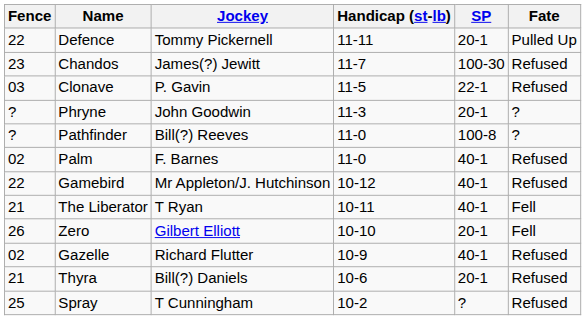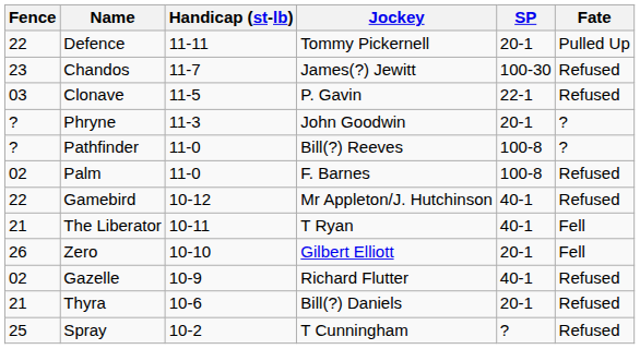 <table class="wikitable sortable">
 <tr>
 <th>Fence</th>
 <th>Name</th>
+<th>Handicap (<a href='#'>st</a>-<a href='#'>lb</a>)</th>
 <th><a href='#'>Jockey</a></th>
-<th>Handicap (<a href='#'>st</a>-<a href='#'>lb</a>)</th>
 <th><a href='#'>SP</a></th>
 <th>Fate</th>
 </tr>
 <tr>
 <td>22</td>
 <td>Defence</td>
+<td>11-11</td>
 <td>Tommy Pickernell</td>
-<td>11-11</td>
 <td>20-1</td>
 <td>Pulled Up</td>
 </tr>
 <tr>
 <td>23</td>
 <td>Chandos</td>
+<td>11-7</td>
 <td>James(?) Jewitt</td>
-<td>11-7</td>
 <td>100-30</td>
 <td>Refused</td>
 </tr>
 <tr>
 <td>03</td>
 <td>Clonave</td>
+<td>11-5</td>
 <td>P. Gavin</td>
-<td>11-5</td>
 <td>22-1</td>
 <td>Refused</td>
 </tr>
 <tr>
 <td>?</td>
 <td>Phryne</td>
+<td>11-3</td>
 <td>John Goodwin</td>
-<td>11-3</td>
 <td>20-1</td>
 <td>?</td>
 </tr>
 <tr>
 <td>?</td>
 <td>Pathfinder</td>
+<td>11-0</td>
 <td>Bill(?) Reeves</td>
-<td>11-0</td>
 <td>100-8</td>
 <td>?</td>
 </tr>
 <tr>
 <td>02</td>
 <td>Palm</td>
+<td>11-0</td>
 <td>F. Barnes</td>
-<td>11-0</td>
-<td>40-1</td>
+<td>100-8</td>
 <td>Refused</td>
 </tr>
 <tr>
 <td>22</td>
 <td>Gamebird</td>
+<td>10-12</td>
 <td>Mr Appleton/J. Hutchinson</td>
-<td>10-12</td>
 <td>40-1</td>
 <td>Refused</td>
 </tr>
 <tr>
 <td>21</td>
 <td>The Liberator</td>
+<td>10-11</td>
 <td>T Ryan</td>
-<td>10-11</td>
 <td>40-1</td>
 <td>Fell</td>
 </tr>
 <tr>
 <td>26</td>
 <td>Zero</td>
+<td>10-10</td>
 <td><a href='#'>Gilbert Elliott</a></td>
-<td>10-10</td>
 <td>20-1</td>
 <td>Fell</td>
 </tr>
 <tr>
 <td>02</td>
 <td>Gazelle</td>
+<td>10-9</td>
 <td>Richard Flutter</td>
-<td>10-9</td>
 <td>40-1</td>
 <td>Refused</td>
 </tr>
 <tr>
 <td>21</td>
 <td>Thyra</td>
+<td>10-6</td>
 <td>Bill(?) Daniels</td>
-<td>10-6</td>
 <td>20-1</td>
 <td>Refused</td>
 </tr>
 <tr>
 <td>25</td>
 <td>Spray</td>
+<td>10-2</td>
 <td>T Cunningham</td>
-<td>10-2</td>
 <td>?</td>
 <td>Refused</td>
 </tr>
 </table>
